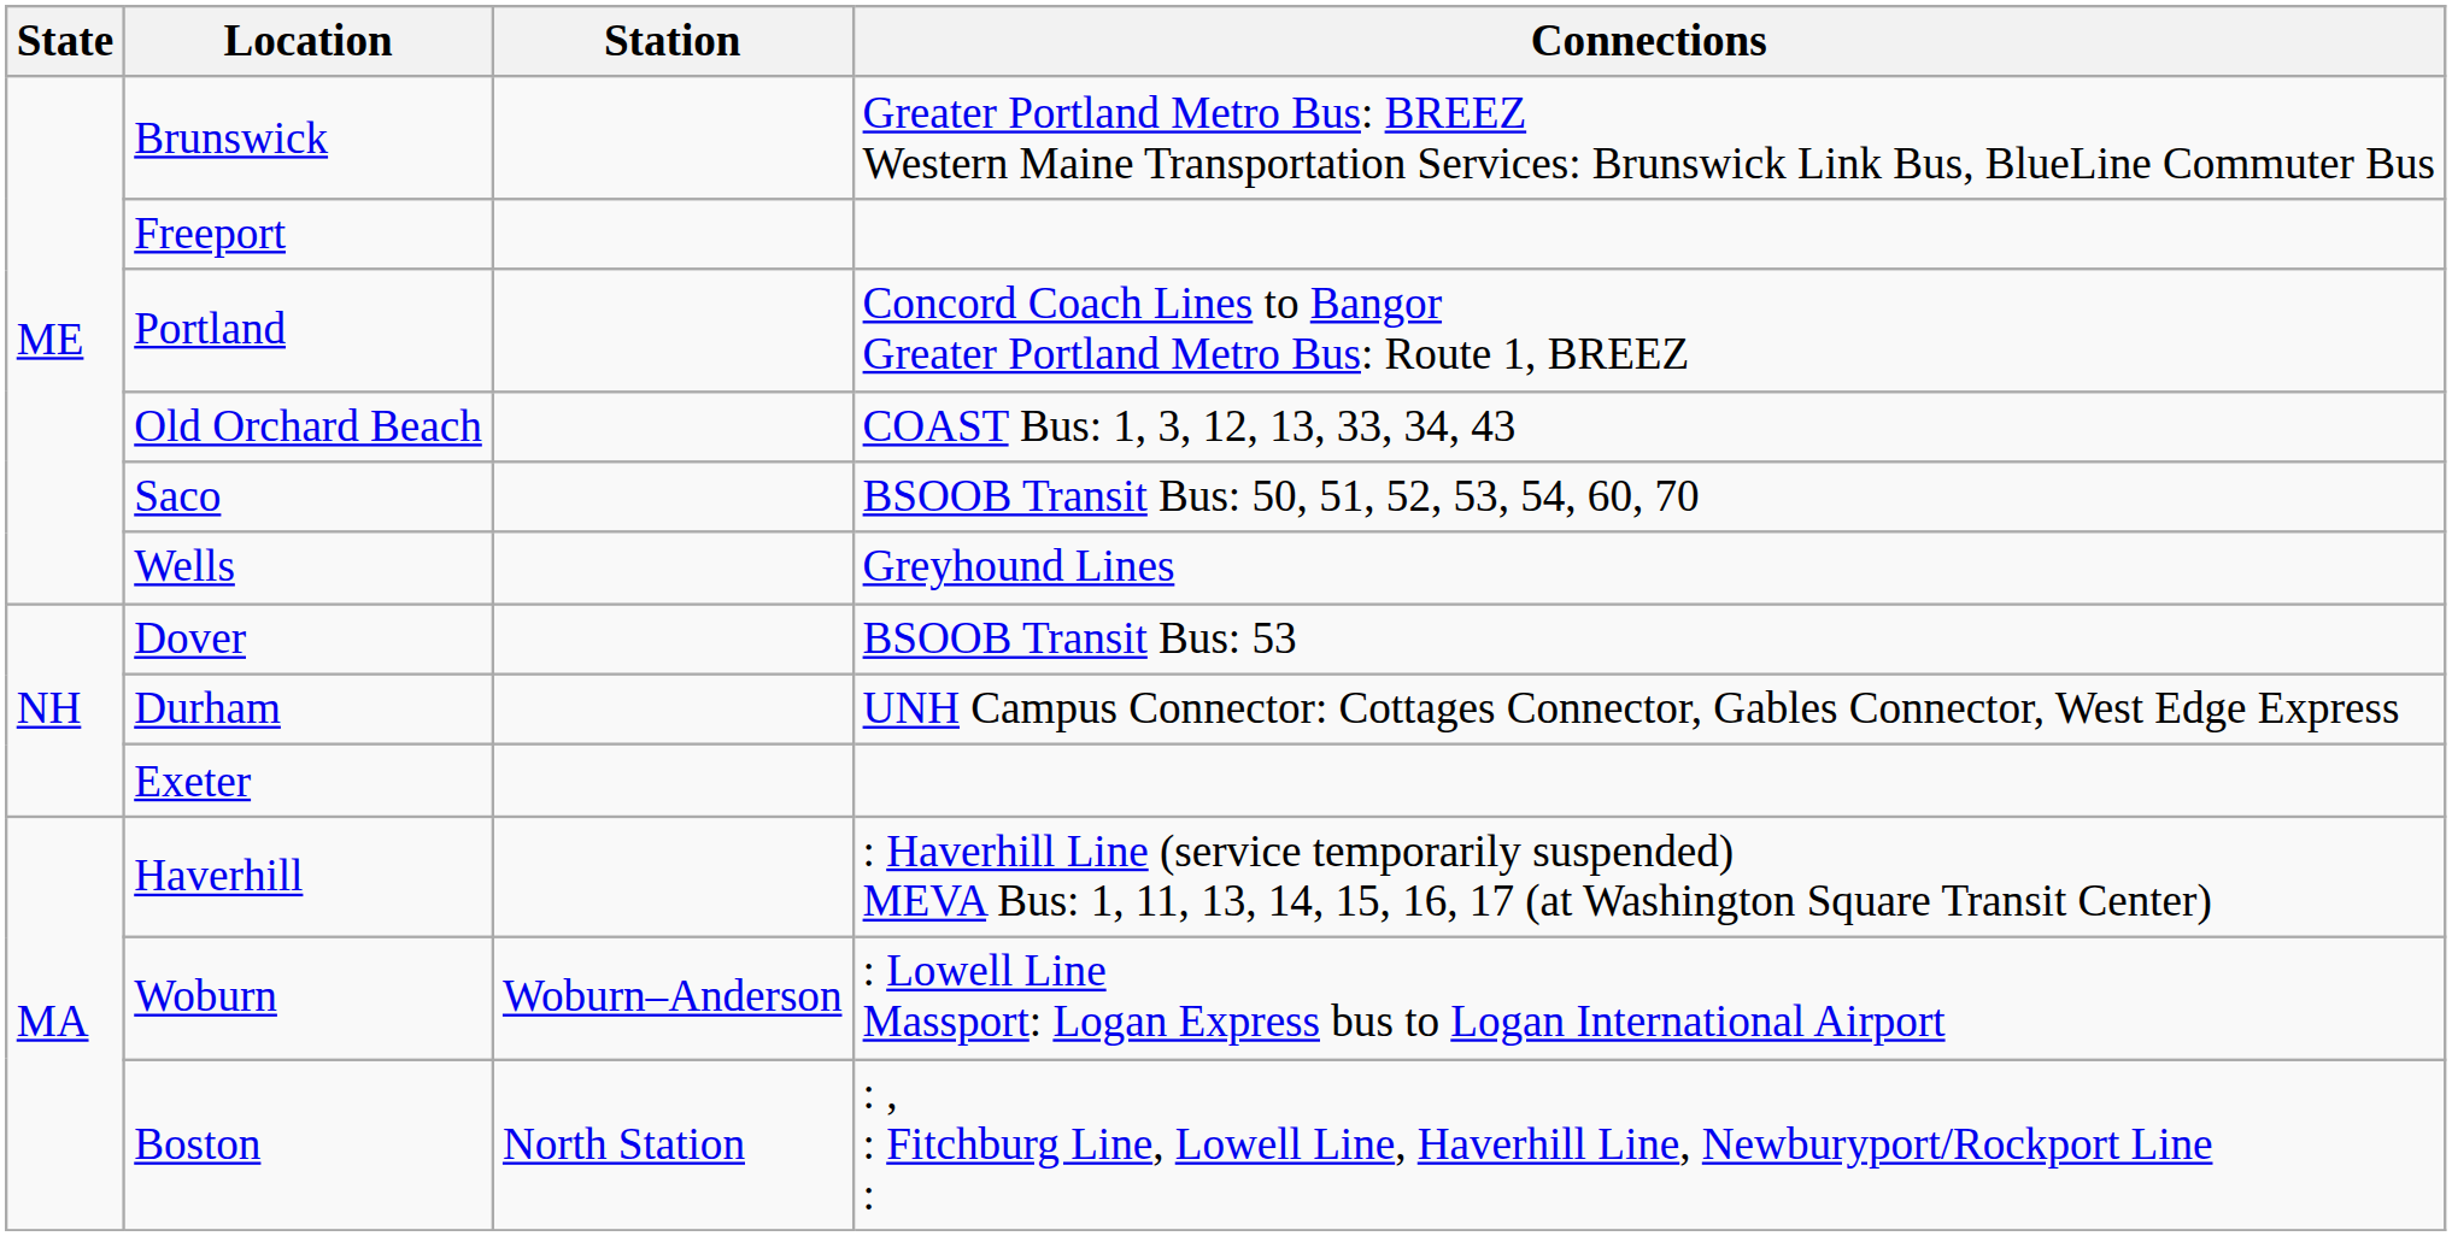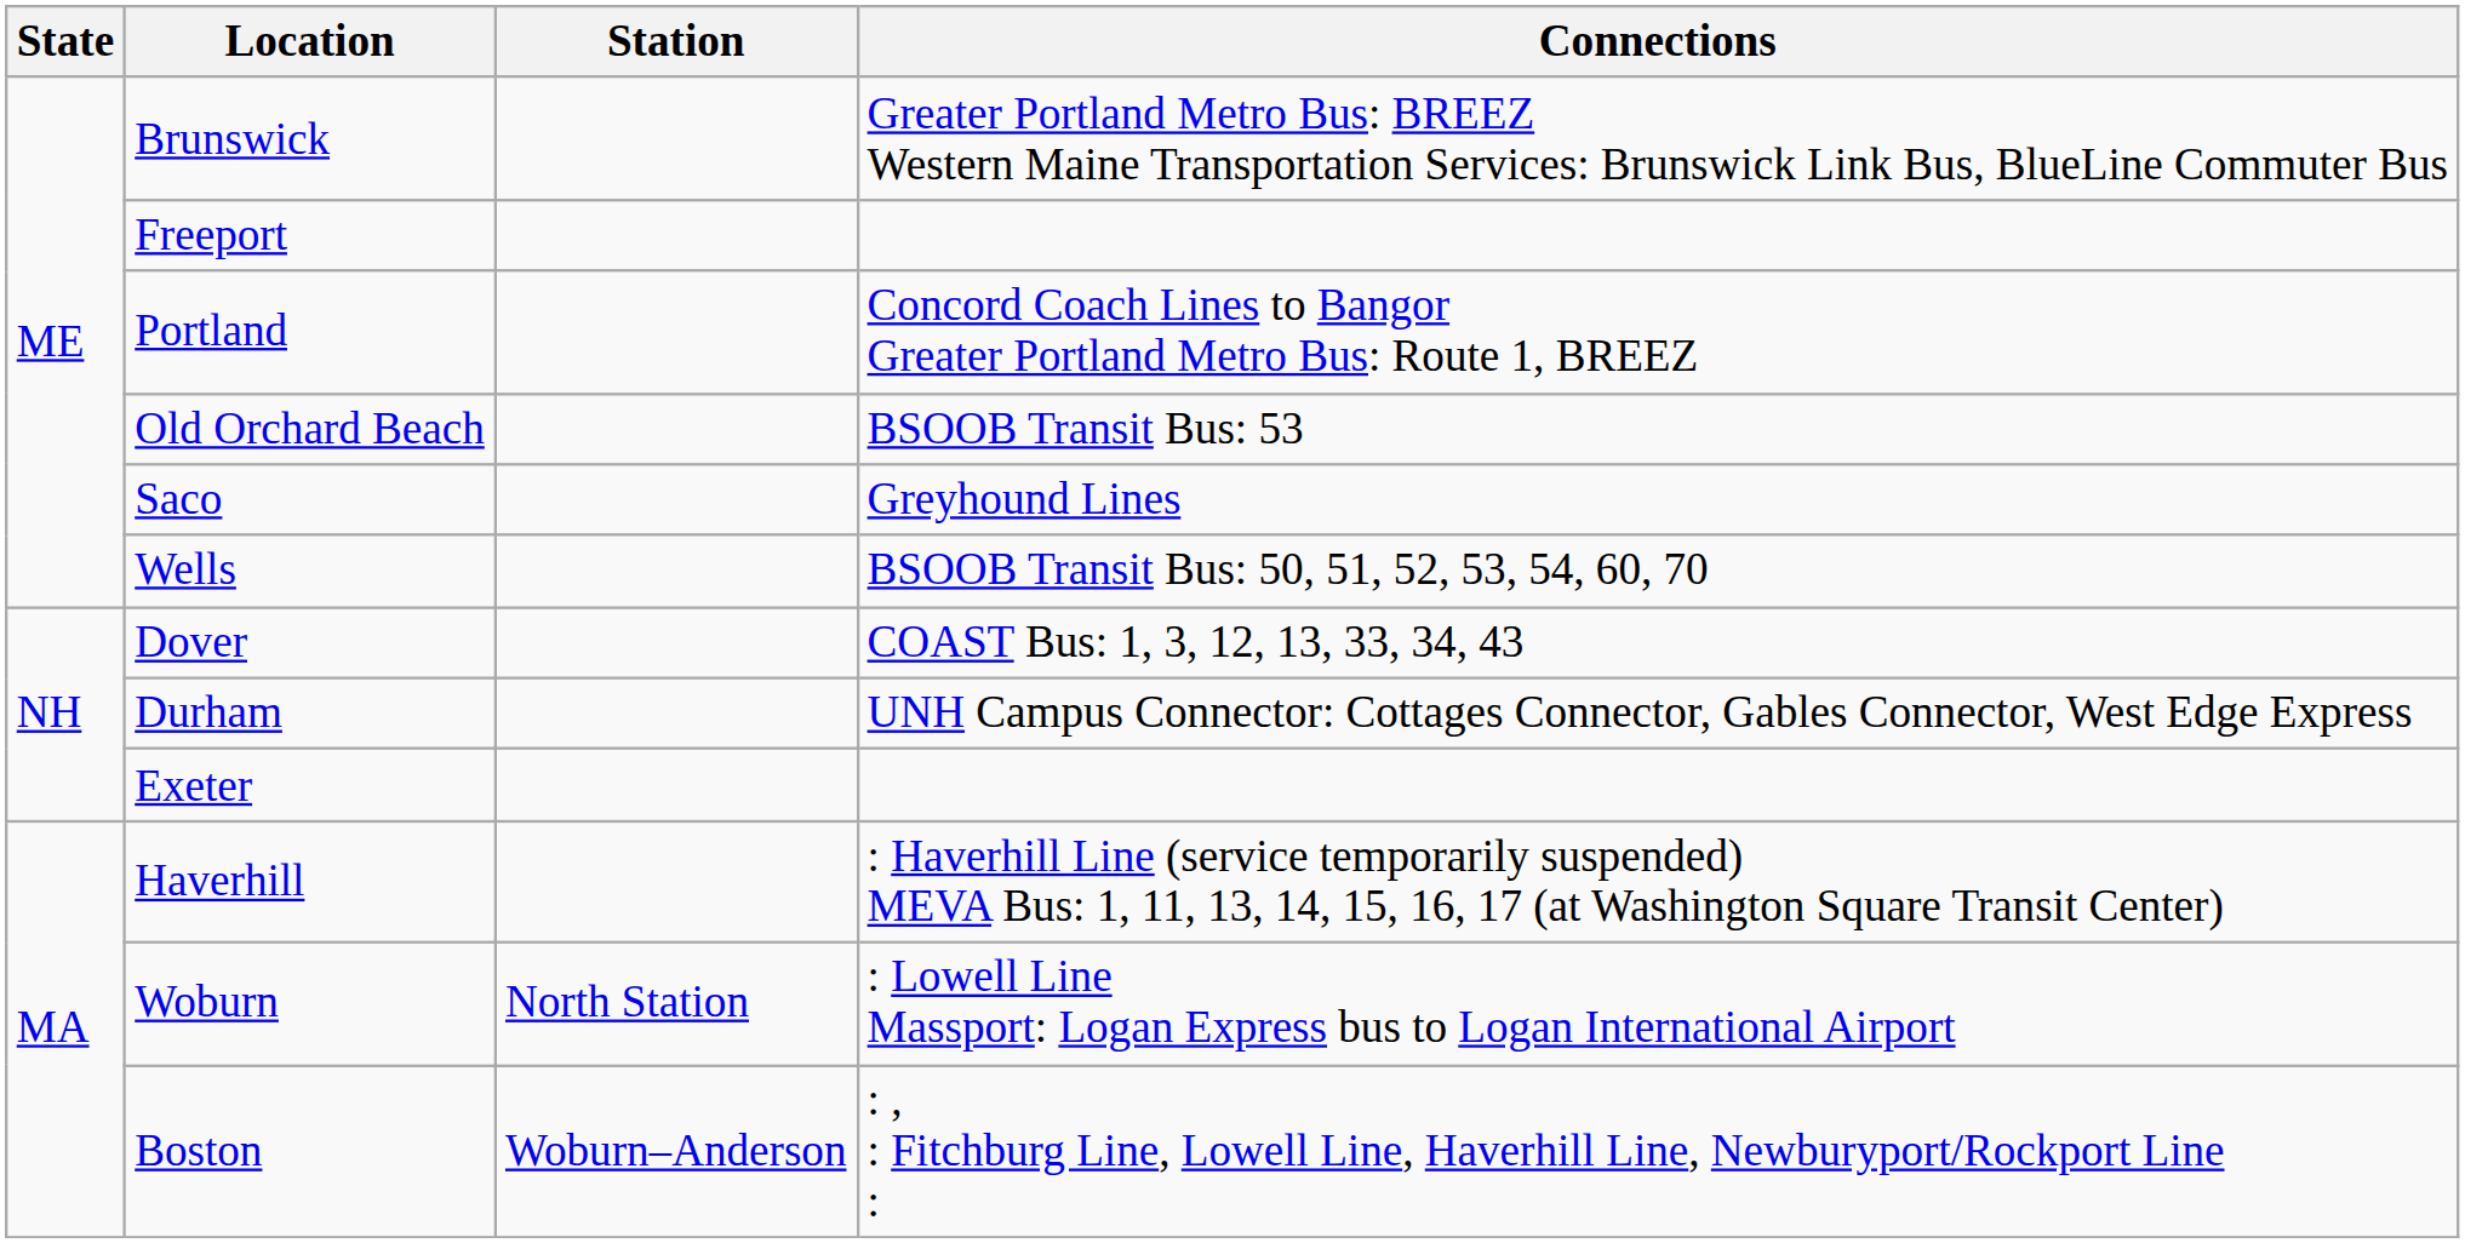 <table class="wikitable">
 <tr>
 <th>State</th>
 <th>Location</th>
 <th>Station</th>
 <th>Connections</th>
 </tr>
 <tr>
 <td rowspan=6><a href='#'>ME</a></td>
 <td><a href='#'>Brunswick</a></td>
 <td></td>
 <td> <a href='#'>Greater Portland Metro Bus</a>: <a href='#'>BREEZ</a><br> Western Maine Transportation Services: Brunswick Link Bus, BlueLine Commuter Bus</td>
 </tr>
 <tr>
 <td><a href='#'>Freeport</a></td>
 <td></td>
 <td></td>
 </tr>
 <tr>
 <td><a href='#'>Portland</a></td>
 <td></td>
 <td> <a href='#'>Concord Coach Lines</a> to <a href='#'>Bangor</a><br> <a href='#'>Greater Portland Metro Bus</a>: Route 1, BREEZ</td>
 </tr>
 <tr>
 <td><a href='#'>Old Orchard Beach</a></td>
 <td></td>
-<td> <a href='#'>COAST</a> Bus: 1, 3, 12, 13, 33, 34, 43</td>
+<td> <a href='#'>BSOOB Transit</a> Bus: 53</td>
 </tr>
 <tr>
 <td><a href='#'>Saco</a></td>
 <td></td>
-<td> <a href='#'>BSOOB Transit</a> Bus: 50, 51, 52, 53, 54, 60, 70</td>
+<td> <a href='#'>Greyhound Lines</a></td>
 </tr>
 <tr>
 <td><a href='#'>Wells</a></td>
 <td></td>
-<td> <a href='#'>Greyhound Lines</a></td>
+<td> <a href='#'>BSOOB Transit</a> Bus: 50, 51, 52, 53, 54, 60, 70</td>
 </tr>
 <tr>
 <td rowspan=3><a href='#'>NH</a></td>
 <td><a href='#'>Dover</a></td>
 <td></td>
-<td> <a href='#'>BSOOB Transit</a> Bus: 53</td>
+<td> <a href='#'>COAST</a> Bus: 1, 3, 12, 13, 33, 34, 43</td>
 </tr>
 <tr>
 <td><a href='#'>Durham</a></td>
 <td></td>
 <td> <a href='#'>UNH</a> Campus Connector: Cottages Connector, Gables Connector, West Edge Express</td>
 </tr>
 <tr>
 <td><a href='#'>Exeter</a></td>
 <td></td>
 <td></td>
 </tr>
 <tr>
 <td rowspan=3><a href='#'>MA</a></td>
 <td><a href='#'>Haverhill</a></td>
 <td></td>
 <td>: <a href='#'>Haverhill Line</a> (service temporarily suspended)<br> <a href='#'>MEVA</a> Bus: 1, 11, 13, 14, 15, 16, 17 (at Washington Square Transit Center)</td>
 </tr>
 <tr>
 <td><a href='#'>Woburn</a></td>
-<td><a href='#'>Woburn–Anderson</a></td>
+<td><a href='#'>North Station</a></td>
 <td>: <a href='#'>Lowell Line</a><br> <a href='#'>Massport</a>: <a href='#'>Logan Express</a> bus to  <a href='#'>Logan International Airport</a></td>
 </tr>
 <tr>
 <td><a href='#'>Boston</a></td>
-<td><a href='#'>North Station</a></td>
+<td><a href='#'>Woburn–Anderson</a></td>
 <td>: , <br>: <a href='#'>Fitchburg Line</a>, <a href='#'>Lowell Line</a>, <a href='#'>Haverhill Line</a>, <a href='#'>Newburyport/Rockport Line</a><br>: </td>
 </tr>
 </table>
